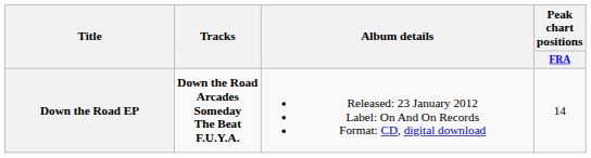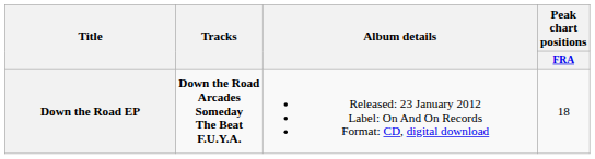 <table class="wikitable plainrowheaders" style="text-align:center;">
 <tr>
 <th scope="col" rowspan="2" style="width:13.5em;">Title</th>
 <th rowspan="2">Tracks</th>
 <th scope="col" rowspan="2" style="width:22em;">Album details</th>
 <th scope="col">Peak chart positions</th>
 </tr>
 <tr>
 <th scope="col" style="width:3em;font-size:85%;"><a href='#'>FRA</a><br></th>
 </tr>
 <tr>
 <th scope="row">Down the Road EP</th>
 <td><strong>Down the Road<br>Arcades<br>Someday<br>The Beat<br>F.U.Y.A.</strong></td>
 <td><br><ul><li>Released: 23 January 2012</li><li>Label: On And On Records</li><li>Format: <a href='#'>CD</a>, <a href='#'>digital download</a></li></ul></td>
-<td>14</td>
+<td>18</td>
 </tr>
 </table>
